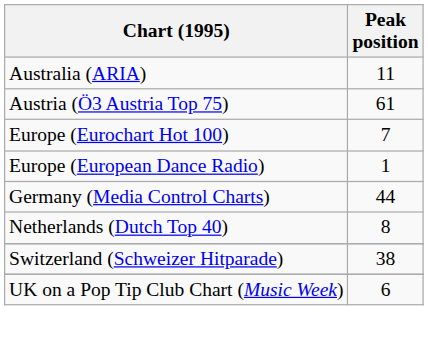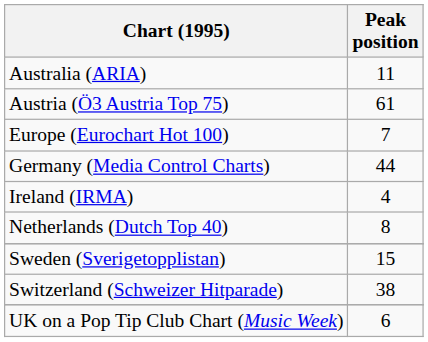 <table class="wikitable sortable">
 <tr>
 <th>Chart (1995)</th>
 <th>Peak<br>position</th>
 </tr>
 <tr>
 <td>Australia (<a href='#'>ARIA</a>)</td>
 <td align="center">11</td>
 </tr>
 <tr>
 <td>Austria (<a href='#'>Ö3 Austria Top 75</a>)</td>
 <td align="center">61</td>
 </tr>
 <tr>
 <td>Europe (<a href='#'>Eurochart Hot 100</a>)</td>
 <td align="center">7</td>
 </tr>
 <tr>
-<td>Europe (<a href='#'>European Dance Radio</a>)</td>
-<td align="center">1</td>
+<td>Germany (<a href='#'>Media Control Charts</a>)</td>
+<td align="center">44</td>
 </tr>
 <tr>
-<td>Germany (<a href='#'>Media Control Charts</a>)</td>
-<td align="center">44</td>
+<td>Ireland (<a href='#'>IRMA</a>)</td>
+<td align="center">4</td>
 </tr>
 <tr>
 <td>Netherlands (<a href='#'>Dutch Top 40</a>)</td>
 <td align="center">8</td>
 </tr>
 <tr>
 </tr>
 <tr>
+</tr>
+<tr>
+<td>Sweden (<a href='#'>Sverigetopplistan</a>)</td>
+<td align="center">15</td>
 </tr>
 <tr>
 <td>Switzerland (<a href='#'>Schweizer Hitparade</a>)</td>
 <td align="center">38</td>
 </tr>
 <tr>
 </tr>
 <tr>
 </tr>
 <tr>
 <td>UK on a Pop Tip Club Chart (<em><a href='#'>Music Week</a></em>)</td>
 <td align="center">6</td>
 </tr>
 </table>
